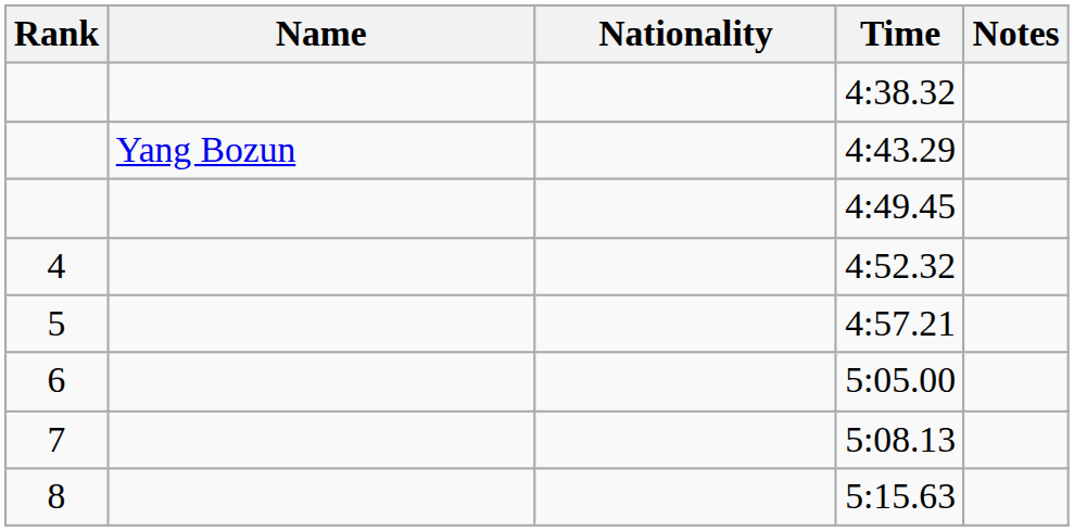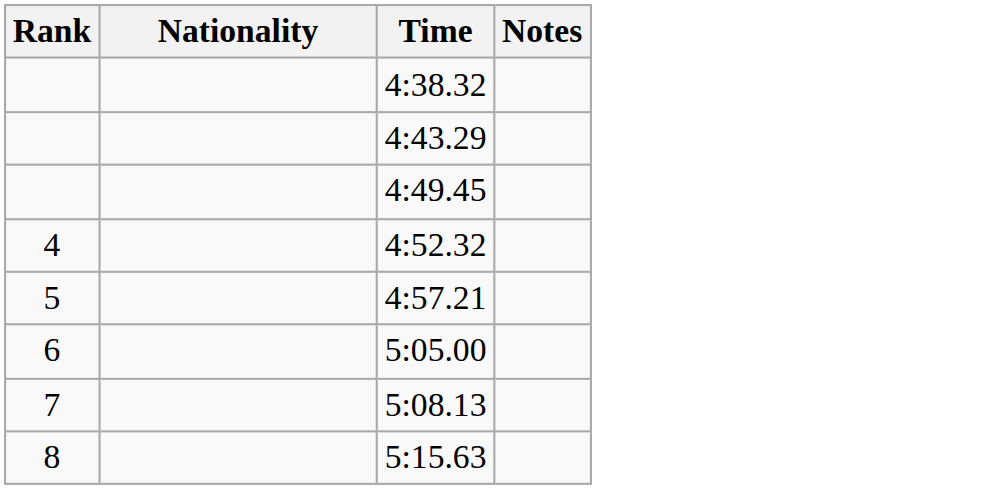 <table class="wikitable sortable" style="text-align:center">
 <tr>
 <th>Rank</th>
-<th style="width:180px">Name</th>
 <th style="width:125px">Nationality</th>
 <th>Time</th>
 <th>Notes</th>
 </tr>
 <tr>
 <td></td>
 <td style="text-align:left;"></td>
-<td style="text-align:left;"></td>
 <td>4:38.32</td>
 <td></td>
 </tr>
 <tr>
 <td></td>
-<td style="text-align:left;"><a href='#'>Yang Bozun</a></td>
 <td style="text-align:left;"></td>
 <td>4:43.29</td>
 <td></td>
 </tr>
 <tr>
 <td></td>
 <td style="text-align:left;"></td>
-<td style="text-align:left;"></td>
 <td>4:49.45</td>
 <td></td>
 </tr>
 <tr>
 <td>4</td>
-<td style="text-align:left;"></td>
 <td style="text-align:left;"></td>
 <td>4:52.32</td>
 <td></td>
 </tr>
 <tr>
 <td>5</td>
 <td style="text-align:left;"></td>
-<td style="text-align:left;"></td>
 <td>4:57.21</td>
 <td></td>
 </tr>
 <tr>
 <td>6</td>
-<td style="text-align:left;"></td>
 <td style="text-align:left;"></td>
 <td>5:05.00</td>
 <td></td>
 </tr>
 <tr>
 <td>7</td>
 <td style="text-align:left;"></td>
-<td style="text-align:left;"></td>
 <td>5:08.13</td>
 <td></td>
 </tr>
 <tr>
 <td>8</td>
 <td style="text-align:left;"></td>
-<td style="text-align:left;"></td>
 <td>5:15.63</td>
 <td></td>
 </tr>
 </table>
